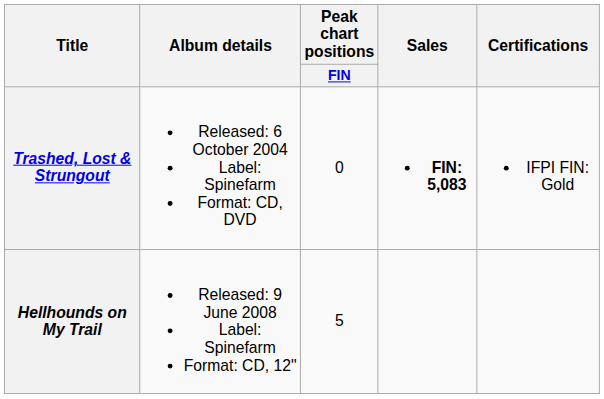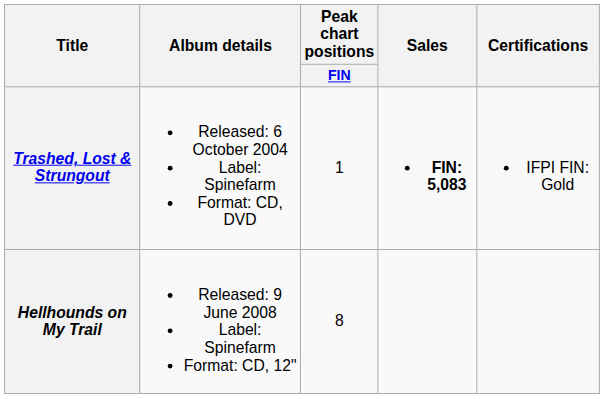 <table class="wikitable plainrowheaders" style="text-align:center;">
 <tr>
 <th scope="col" rowspan="2">Title</th>
 <th scope="col" rowspan="2">Album details</th>
 <th scope="col" colspan="1">Peak chart positions</th>
 <th scope="col" rowspan="2">Sales</th>
 <th scope="col" rowspan="2">Certifications</th>
 </tr>
 <tr>
 <th scope="col" style="width:3em;font-size:90%;"><a href='#'>FIN</a><br></th>
 </tr>
 <tr>
 <th scope="row"><em><a href='#'>Trashed, Lost & Strungout</a></em></th>
 <td><br><ul><li>Released: 6 October 2004</li><li>Label: Spinefarm</li><li>Format: CD, DVD</li></ul></td>
-<td>0</td>
+<td>1</td>
 <td><strong><br><ul><li>FIN: 5,083</li></ul></strong></td>
 <td><br><ul><li>IFPI FIN: Gold</li></ul></td>
 </tr>
 <tr>
 <th scope="row"><em>Hellhounds on My Trail</em></th>
 <td><br><ul><li>Released: 9 June 2008</li><li>Label: Spinefarm</li><li>Format: CD, 12"</li></ul></td>
-<td>5</td>
+<td>8</td>
 <td></td>
 <td></td>
 </tr>
 </table>
